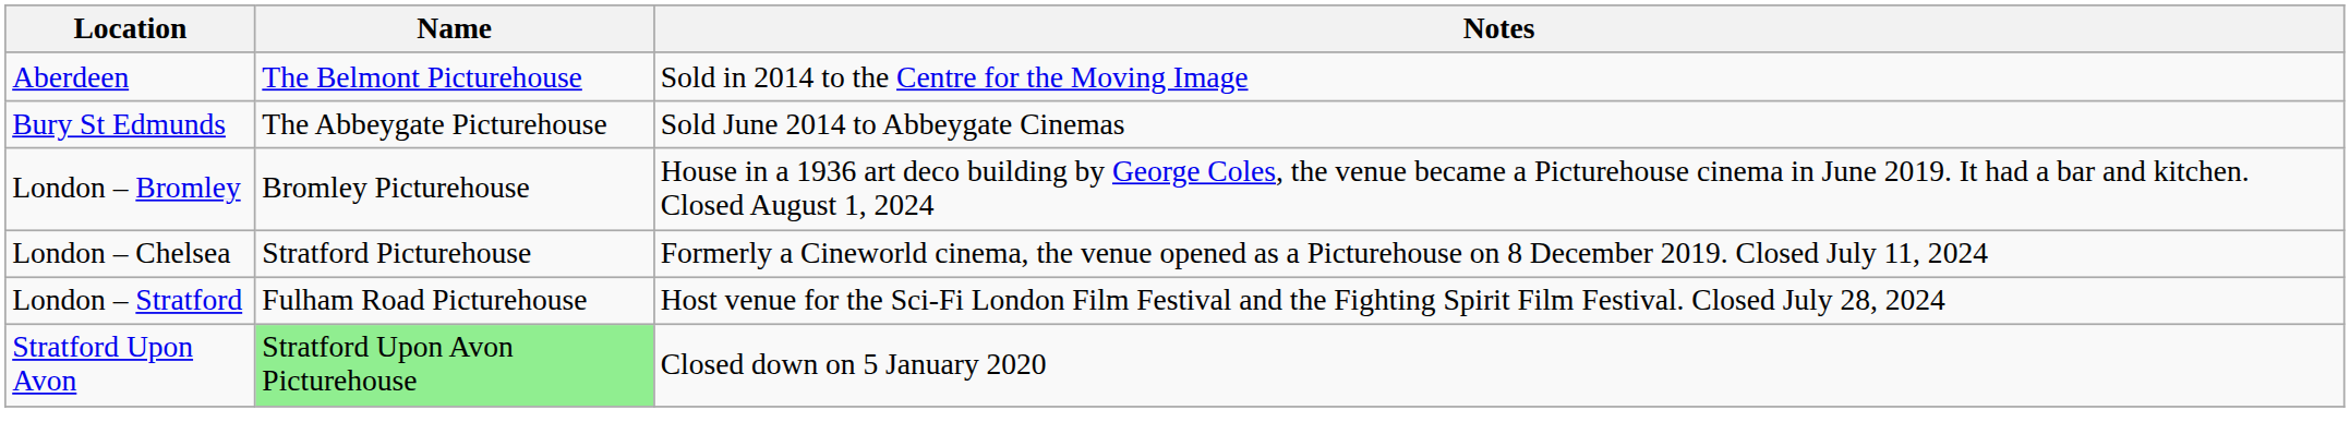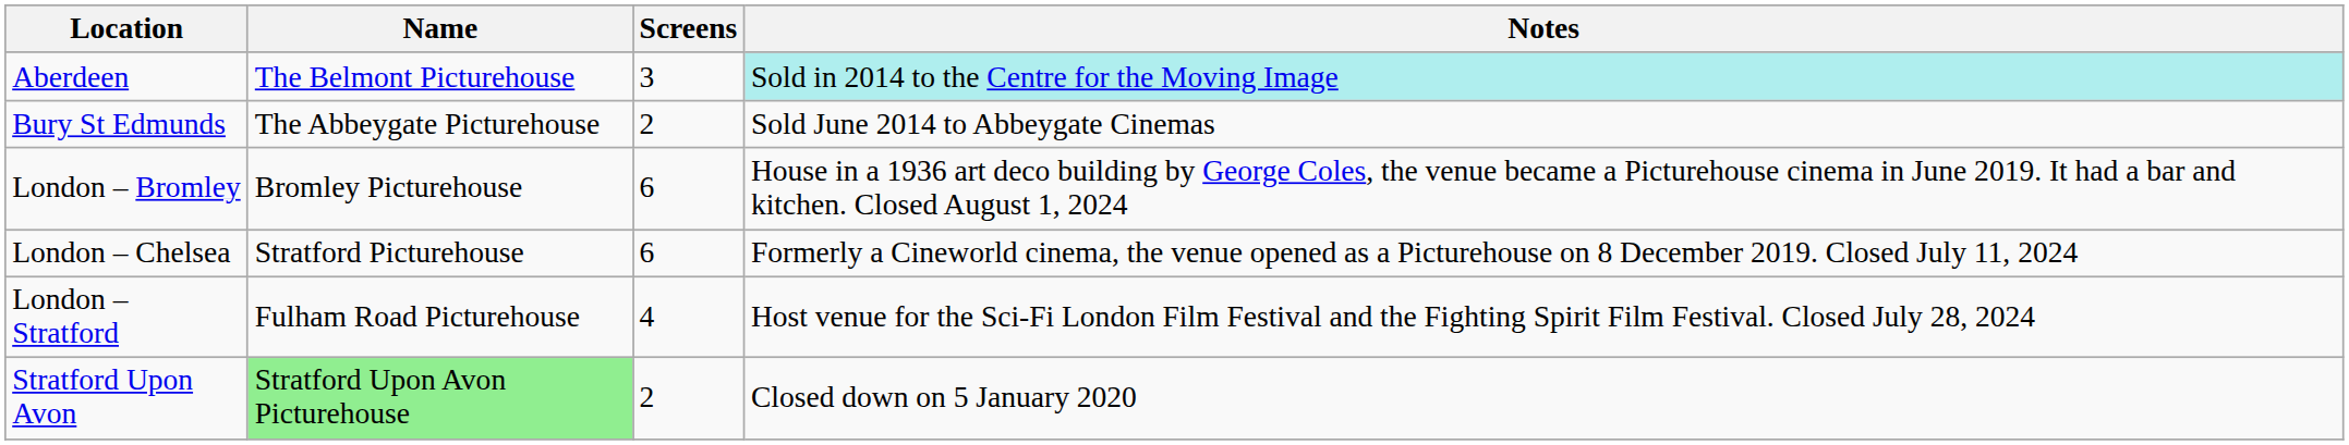 <table class="sortable wikitable">
 <tr style="background:#ececec;">
 <th>Location</th>
 <th>Name</th>
+<th>Screens</th>
 <th>Notes</th>
 </tr>
 <tr>
 <td><a href='#'>Aberdeen</a></td>
 <td><a href='#'>The Belmont Picturehouse</a></td>
-<td>Sold in 2014 to the <a href='#'>Centre for the Moving Image</a></td>
+<td>3</td>
+<td style="background: paleturquoise;">Sold in 2014 to the <a href='#'>Centre for the Moving Image</a></td>
 </tr>
 <tr>
 <td><a href='#'>Bury St Edmunds</a></td>
 <td>The Abbeygate Picturehouse</td>
+<td>2</td>
 <td>Sold June 2014 to Abbeygate Cinemas</td>
 </tr>
 <tr>
 <td>London – <a href='#'>Bromley</a></td>
 <td>Bromley Picturehouse</td>
+<td>6</td>
 <td>House in a 1936 art deco building by <a href='#'>George Coles</a>, the venue became a Picturehouse cinema in June 2019. It had a bar and kitchen. Closed August 1, 2024</td>
 </tr>
 <tr>
 <td>London – Chelsea</td>
 <td>Stratford Picturehouse</td>
+<td>6</td>
 <td>Formerly a Cineworld cinema, the venue opened as a Picturehouse on 8 December 2019. Closed July 11, 2024</td>
 </tr>
 <tr>
 <td>London – <a href='#'>Stratford</a></td>
 <td>Fulham Road Picturehouse</td>
+<td>4</td>
 <td>Host venue for the Sci-Fi London Film Festival and the Fighting Spirit Film Festival. Closed July 28, 2024</td>
 </tr>
 <tr>
 <td><a href='#'>Stratford Upon Avon</a></td>
 <td style="background: lightgreen;">Stratford Upon Avon Picturehouse</td>
+<td>2</td>
 <td>Closed down on 5 January 2020</td>
 </tr>
 </table>
